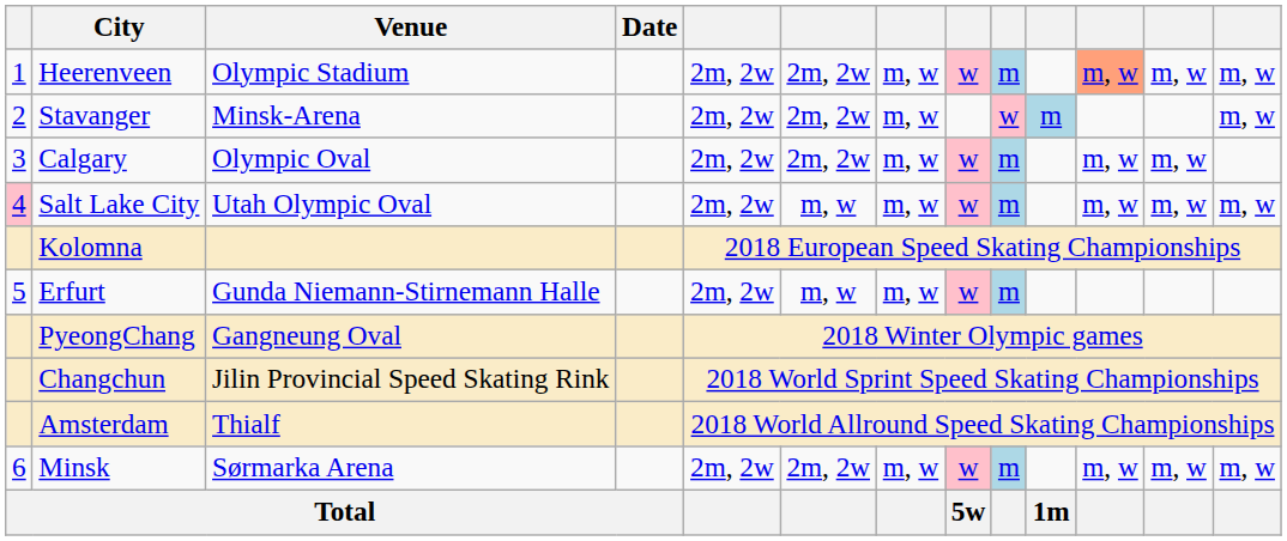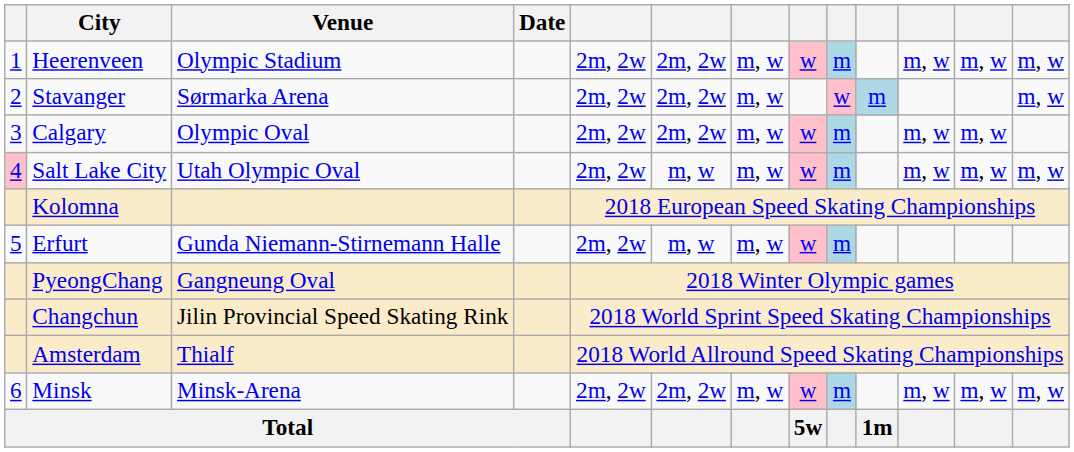 <table class="wikitable" border="1" style="text-align:center">
 <tr>
 <th></th>
 <th>City</th>
 <th>Venue</th>
 <th>Date</th>
 <th></th>
 <th></th>
 <th></th>
 <th></th>
 <th></th>
 <th></th>
 <th></th>
 <th></th>
 <th></th>
 </tr>
 <tr>
 <td><a href='#'>1</a></td>
 <td align=left><a href='#'>Heerenveen</a></td>
 <td align=left><a href='#'>Olympic Stadium</a></td>
 <td align=right></td>
 <td><a href='#'>2m</a>, <a href='#'>2w</a></td>
 <td><a href='#'>2m</a>, <a href='#'>2w</a></td>
 <td><a href='#'>m</a>, <a href='#'>w</a></td>
 <td bgcolor=pink><a href='#'>w</a></td>
 <td bgcolor=lightblue><a href='#'>m</a></td>
 <td></td>
-<td style="background: lightsalmon;"><a href='#'>m</a>, <a href='#'>w</a></td>
+<td><a href='#'>m</a>, <a href='#'>w</a></td>
 <td><a href='#'>m</a>, <a href='#'>w</a></td>
 <td><a href='#'>m</a>, <a href='#'>w</a></td>
 </tr>
 <tr>
 <td><a href='#'>2</a></td>
 <td align=left><a href='#'>Stavanger</a></td>
-<td align=left><a href='#'>Minsk-Arena</a></td>
+<td align=left><a href='#'>Sørmarka Arena</a></td>
 <td align=right></td>
 <td><a href='#'>2m</a>, <a href='#'>2w</a></td>
 <td><a href='#'>2m</a>, <a href='#'>2w</a></td>
 <td><a href='#'>m</a>, <a href='#'>w</a></td>
 <td></td>
 <td bgcolor=pink><a href='#'>w</a></td>
 <td bgcolor=lightblue><a href='#'>m</a></td>
 <td></td>
 <td></td>
 <td><a href='#'>m</a>, <a href='#'>w</a></td>
 </tr>
 <tr>
 <td><a href='#'>3</a></td>
 <td align=left><a href='#'>Calgary</a></td>
 <td align=left><a href='#'>Olympic Oval</a></td>
 <td align=right></td>
 <td><a href='#'>2m</a>, <a href='#'>2w</a></td>
 <td><a href='#'>2m</a>, <a href='#'>2w</a></td>
 <td><a href='#'>m</a>, <a href='#'>w</a></td>
 <td bgcolor=pink><a href='#'>w</a></td>
 <td bgcolor=lightblue><a href='#'>m</a></td>
 <td></td>
 <td><a href='#'>m</a>, <a href='#'>w</a></td>
 <td><a href='#'>m</a>, <a href='#'>w</a></td>
 <td></td>
 </tr>
 <tr>
 <td style="background: pink;"><a href='#'>4</a></td>
 <td align=left><a href='#'>Salt Lake City</a></td>
 <td align=left><a href='#'>Utah Olympic Oval</a></td>
 <td align=right></td>
 <td><a href='#'>2m</a>, <a href='#'>2w</a></td>
 <td><a href='#'>m</a>, <a href='#'>w</a></td>
 <td><a href='#'>m</a>, <a href='#'>w</a></td>
 <td bgcolor=pink><a href='#'>w</a></td>
 <td bgcolor=lightblue><a href='#'>m</a></td>
 <td></td>
 <td><a href='#'>m</a>, <a href='#'>w</a></td>
 <td><a href='#'>m</a>, <a href='#'>w</a></td>
 <td><a href='#'>m</a>, <a href='#'>w</a></td>
 </tr>
 <tr bgcolor=#faecc8>
 <td></td>
 <td align=left><a href='#'>Kolomna</a></td>
 <td align=left></td>
 <td align=right></td>
 <td colspan=9><a href='#'>2018 European Speed Skating Championships</a></td>
 </tr>
 <tr>
 <td><a href='#'>5</a></td>
 <td align=left><a href='#'>Erfurt</a></td>
 <td align=left><a href='#'>Gunda Niemann-Stirnemann Halle</a></td>
 <td align=right></td>
 <td><a href='#'>2m</a>, <a href='#'>2w</a></td>
 <td><a href='#'>m</a>, <a href='#'>w</a></td>
 <td><a href='#'>m</a>, <a href='#'>w</a></td>
 <td bgcolor=pink><a href='#'>w</a></td>
 <td bgcolor=lightblue><a href='#'>m</a></td>
 <td></td>
 <td></td>
 <td></td>
 <td></td>
 </tr>
 <tr bgcolor=#faecc8>
 <td></td>
 <td align=left><a href='#'>PyeongChang</a></td>
 <td align=left><a href='#'>Gangneung Oval</a></td>
 <td align=right></td>
 <td colspan=9><a href='#'>2018 Winter Olympic games</a></td>
 </tr>
 <tr bgcolor=#faecc8>
 <td></td>
 <td align=left><a href='#'>Changchun</a></td>
 <td align=left>Jilin Provincial Speed Skating Rink</td>
 <td align=right></td>
 <td colspan=9><a href='#'>2018 World Sprint Speed Skating Championships</a></td>
 </tr>
 <tr bgcolor=#faecc8>
 <td></td>
 <td align=left><a href='#'>Amsterdam</a></td>
 <td align=left><a href='#'>Thialf</a></td>
 <td align=right></td>
 <td colspan=9><a href='#'>2018 World Allround Speed Skating Championships</a></td>
 </tr>
 <tr>
 <td><a href='#'>6</a></td>
 <td align=left><a href='#'>Minsk</a></td>
-<td align=left><a href='#'>Sørmarka Arena</a></td>
+<td align=left><a href='#'>Minsk-Arena</a></td>
 <td align=right></td>
 <td><a href='#'>2m</a>, <a href='#'>2w</a></td>
 <td><a href='#'>2m</a>, <a href='#'>2w</a></td>
 <td><a href='#'>m</a>, <a href='#'>w</a></td>
 <td bgcolor=pink><a href='#'>w</a></td>
 <td bgcolor=lightblue><a href='#'>m</a></td>
 <td></td>
 <td><a href='#'>m</a>, <a href='#'>w</a></td>
 <td><a href='#'>m</a>, <a href='#'>w</a></td>
 <td><a href='#'>m</a>, <a href='#'>w</a></td>
 </tr>
 <tr>
 <th align=left colspan=4>Total</th>
 <th></th>
 <th></th>
 <th></th>
 <th>5w</th>
 <th></th>
 <th>1m</th>
 <th></th>
 <th></th>
 <th></th>
 </tr>
 </table>
